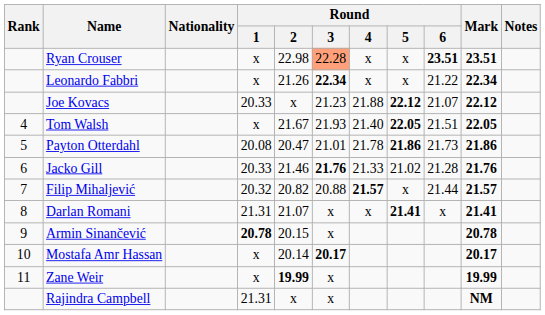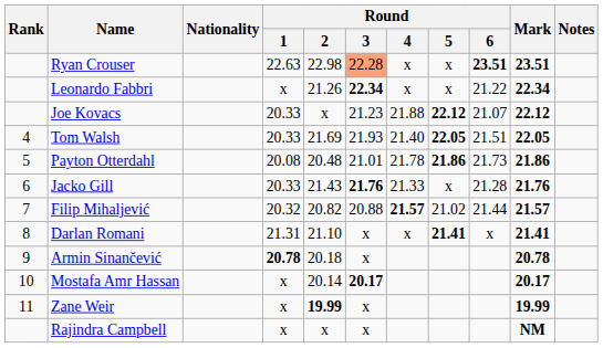 <table class="wikitable sortable" style="text-align:center">
 <tr>
 <th rowspan=2>Rank</th>
 <th rowspan=2>Name</th>
 <th rowspan=2>Nationality</th>
 <th colspan=6>Round</th>
 <th rowspan=2>Mark</th>
 <th rowspan=2>Notes</th>
 </tr>
 <tr>
 <th>1</th>
 <th>2</th>
 <th>3</th>
 <th>4</th>
 <th>5</th>
 <th>6</th>
 </tr>
 <tr>
 <td></td>
 <td align=left><a href='#'>Ryan Crouser</a></td>
 <td align=left></td>
-<td>x</td>
+<td>22.63</td>
 <td>22.98</td>
 <td style="background: lightsalmon;">22.28</td>
 <td>x</td>
 <td>x</td>
 <td><strong>23.51</strong></td>
 <td><strong>23.51</strong></td>
 <td></td>
 </tr>
 <tr>
 <td></td>
 <td align=left><a href='#'>Leonardo Fabbri</a></td>
 <td align=left></td>
 <td>x</td>
 <td>21.26</td>
 <td><strong>22.34</strong></td>
 <td>x</td>
 <td>x</td>
 <td>21.22</td>
 <td><strong>22.34</strong></td>
 <td></td>
 </tr>
 <tr>
 <td></td>
 <td align=left><a href='#'>Joe Kovacs</a></td>
 <td align=left></td>
 <td>20.33</td>
 <td>x</td>
 <td>21.23</td>
 <td>21.88</td>
 <td><strong>22.12</strong></td>
 <td>21.07</td>
 <td><strong>22.12</strong></td>
 <td></td>
 </tr>
 <tr>
 <td>4</td>
 <td align=left><a href='#'>Tom Walsh</a></td>
 <td align=left></td>
-<td>x</td>
-<td>21.67</td>
+<td>20.33</td>
+<td>21.69</td>
 <td>21.93</td>
 <td>21.40</td>
 <td><strong>22.05</strong></td>
 <td>21.51</td>
 <td><strong>22.05</strong></td>
 <td></td>
 </tr>
 <tr>
 <td>5</td>
 <td align=left><a href='#'>Payton Otterdahl</a></td>
 <td align=left></td>
 <td>20.08</td>
-<td>20.47</td>
+<td>20.48</td>
 <td>21.01</td>
 <td>21.78</td>
 <td><strong>21.86</strong></td>
 <td>21.73</td>
 <td><strong>21.86</strong></td>
 <td></td>
 </tr>
 <tr>
 <td>6</td>
 <td align=left><a href='#'>Jacko Gill</a></td>
 <td align=left></td>
 <td>20.33</td>
-<td>21.46</td>
+<td>21.43</td>
 <td><strong>21.76</strong></td>
 <td>21.33</td>
-<td>21.02</td>
+<td>x</td>
 <td>21.28</td>
 <td><strong>21.76</strong></td>
 <td></td>
 </tr>
 <tr>
 <td>7</td>
 <td align=left><a href='#'>Filip Mihaljević</a></td>
 <td align=left></td>
 <td>20.32</td>
 <td>20.82</td>
 <td>20.88</td>
 <td><strong>21.57</strong></td>
-<td>x</td>
+<td>21.02</td>
 <td>21.44</td>
 <td><strong>21.57</strong></td>
 <td></td>
 </tr>
 <tr>
 <td>8</td>
 <td align=left><a href='#'>Darlan Romani</a></td>
 <td align=left></td>
 <td>21.31</td>
-<td>21.07</td>
+<td>21.10</td>
 <td>x</td>
 <td>x</td>
 <td><strong>21.41</strong></td>
 <td>x</td>
 <td><strong>21.41</strong></td>
 <td></td>
 </tr>
 <tr>
 <td>9</td>
 <td align=left><a href='#'>Armin Sinančević</a></td>
 <td align=left></td>
 <td><strong>20.78</strong></td>
-<td>20.15</td>
+<td>20.18</td>
 <td>x</td>
 <td></td>
 <td></td>
 <td></td>
 <td><strong>20.78</strong></td>
 <td></td>
 </tr>
 <tr>
 <td>10</td>
 <td align=left><a href='#'>Mostafa Amr Hassan</a></td>
 <td align=left></td>
 <td>x</td>
 <td>20.14</td>
 <td><strong>20.17</strong></td>
 <td></td>
 <td></td>
 <td></td>
 <td><strong>20.17</strong></td>
 <td></td>
 </tr>
 <tr>
 <td>11</td>
 <td align=left><a href='#'>Zane Weir</a></td>
 <td align=left></td>
 <td>x</td>
 <td><strong>19.99</strong></td>
 <td>x</td>
 <td></td>
 <td></td>
 <td></td>
 <td><strong>19.99</strong></td>
 <td></td>
 </tr>
 <tr>
 <td></td>
 <td align=left><a href='#'>Rajindra Campbell</a></td>
 <td align=left></td>
-<td>21.31</td>
+<td>x</td>
 <td>x</td>
 <td>x</td>
 <td></td>
 <td></td>
 <td></td>
 <td><strong>NM</strong></td>
 <td></td>
 </tr>
 </table>
